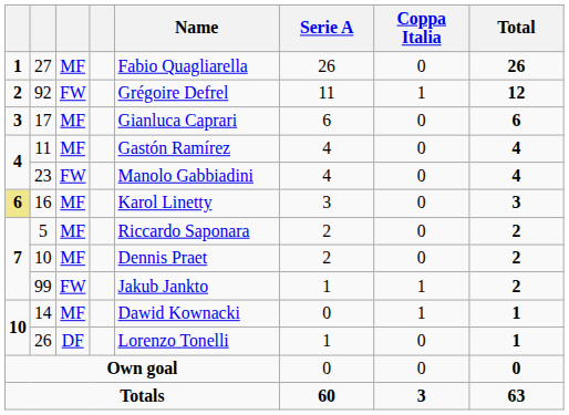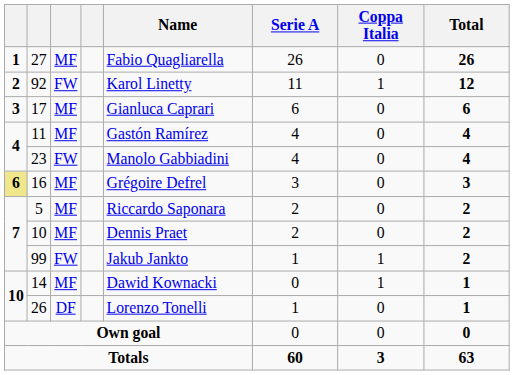 <table class="wikitable" style="text-align:center">
 <tr>
 <th width=15></th>
 <th width=15></th>
 <th width=15></th>
 <th width=15></th>
 <th width=145>Name</th>
 <th width=80><strong><a href='#'>Serie A</a></strong></th>
 <th width=80><strong><a href='#'>Coppa Italia</a></strong></th>
 <th width=80>Total</th>
 </tr>
 <tr>
 <td><strong>1</strong></td>
 <td>27</td>
 <td><a href='#'>MF</a></td>
 <td></td>
 <td align=left><a href='#'>Fabio Quagliarella</a></td>
 <td>26</td>
 <td>0</td>
 <td><strong>26</strong></td>
 </tr>
 <tr>
 <td><strong>2</strong></td>
 <td>92</td>
 <td><a href='#'>FW</a></td>
 <td></td>
-<td align=left><a href='#'>Grégoire Defrel</a></td>
+<td align=left><a href='#'>Karol Linetty</a></td>
 <td>11</td>
 <td>1</td>
 <td><strong>12</strong></td>
 </tr>
 <tr>
 <td><strong>3</strong></td>
 <td>17</td>
 <td><a href='#'>MF</a></td>
 <td></td>
 <td align=left><a href='#'>Gianluca Caprari</a></td>
 <td>6</td>
 <td>0</td>
 <td><strong>6</strong></td>
 </tr>
 <tr>
 <td rowspan=2><strong>4</strong></td>
 <td>11</td>
 <td><a href='#'>MF</a></td>
 <td></td>
 <td align=left><a href='#'>Gastón Ramírez</a></td>
 <td>4</td>
 <td>0</td>
 <td><strong>4</strong></td>
 </tr>
 <tr>
 <td>23</td>
 <td><a href='#'>FW</a></td>
 <td></td>
 <td align=left><a href='#'>Manolo Gabbiadini</a></td>
 <td>4</td>
 <td>0</td>
 <td><strong>4</strong></td>
 </tr>
 <tr>
 <td style="background: khaki;"><strong>6</strong></td>
 <td>16</td>
 <td><a href='#'>MF</a></td>
 <td></td>
-<td align=left><a href='#'>Karol Linetty</a></td>
+<td align=left><a href='#'>Grégoire Defrel</a></td>
 <td>3</td>
 <td>0</td>
 <td><strong>3</strong></td>
 </tr>
 <tr>
 <td rowspan=3><strong>7</strong></td>
 <td>5</td>
 <td><a href='#'>MF</a></td>
 <td></td>
 <td align=left><a href='#'>Riccardo Saponara</a></td>
 <td>2</td>
 <td>0</td>
 <td><strong>2</strong></td>
 </tr>
 <tr>
 <td>10</td>
 <td><a href='#'>MF</a></td>
 <td></td>
 <td align=left><a href='#'>Dennis Praet</a></td>
 <td>2</td>
 <td>0</td>
 <td><strong>2</strong></td>
 </tr>
 <tr>
 <td>99</td>
 <td><a href='#'>FW</a></td>
 <td></td>
 <td align=left><a href='#'>Jakub Jankto</a></td>
 <td>1</td>
 <td>1</td>
 <td><strong>2</strong></td>
 </tr>
 <tr>
 <td rowspan=2><strong>10</strong></td>
 <td>14</td>
 <td><a href='#'>MF</a></td>
 <td></td>
 <td align=left><a href='#'>Dawid Kownacki</a></td>
 <td>0</td>
 <td>1</td>
 <td><strong>1</strong></td>
 </tr>
 <tr>
 <td>26</td>
 <td><a href='#'>DF</a></td>
 <td></td>
 <td align=left><a href='#'>Lorenzo Tonelli</a></td>
 <td>1</td>
 <td>0</td>
 <td><strong>1</strong></td>
 </tr>
 <tr>
 <td colspan=5><strong>Own goal</strong></td>
 <td>0</td>
 <td>0</td>
 <td><strong>0</strong></td>
 </tr>
 <tr>
 <td colspan=5><strong>Totals</strong></td>
 <td><strong>60</strong></td>
 <td><strong>3</strong></td>
 <td><strong>63</strong></td>
 </tr>
 </table>
